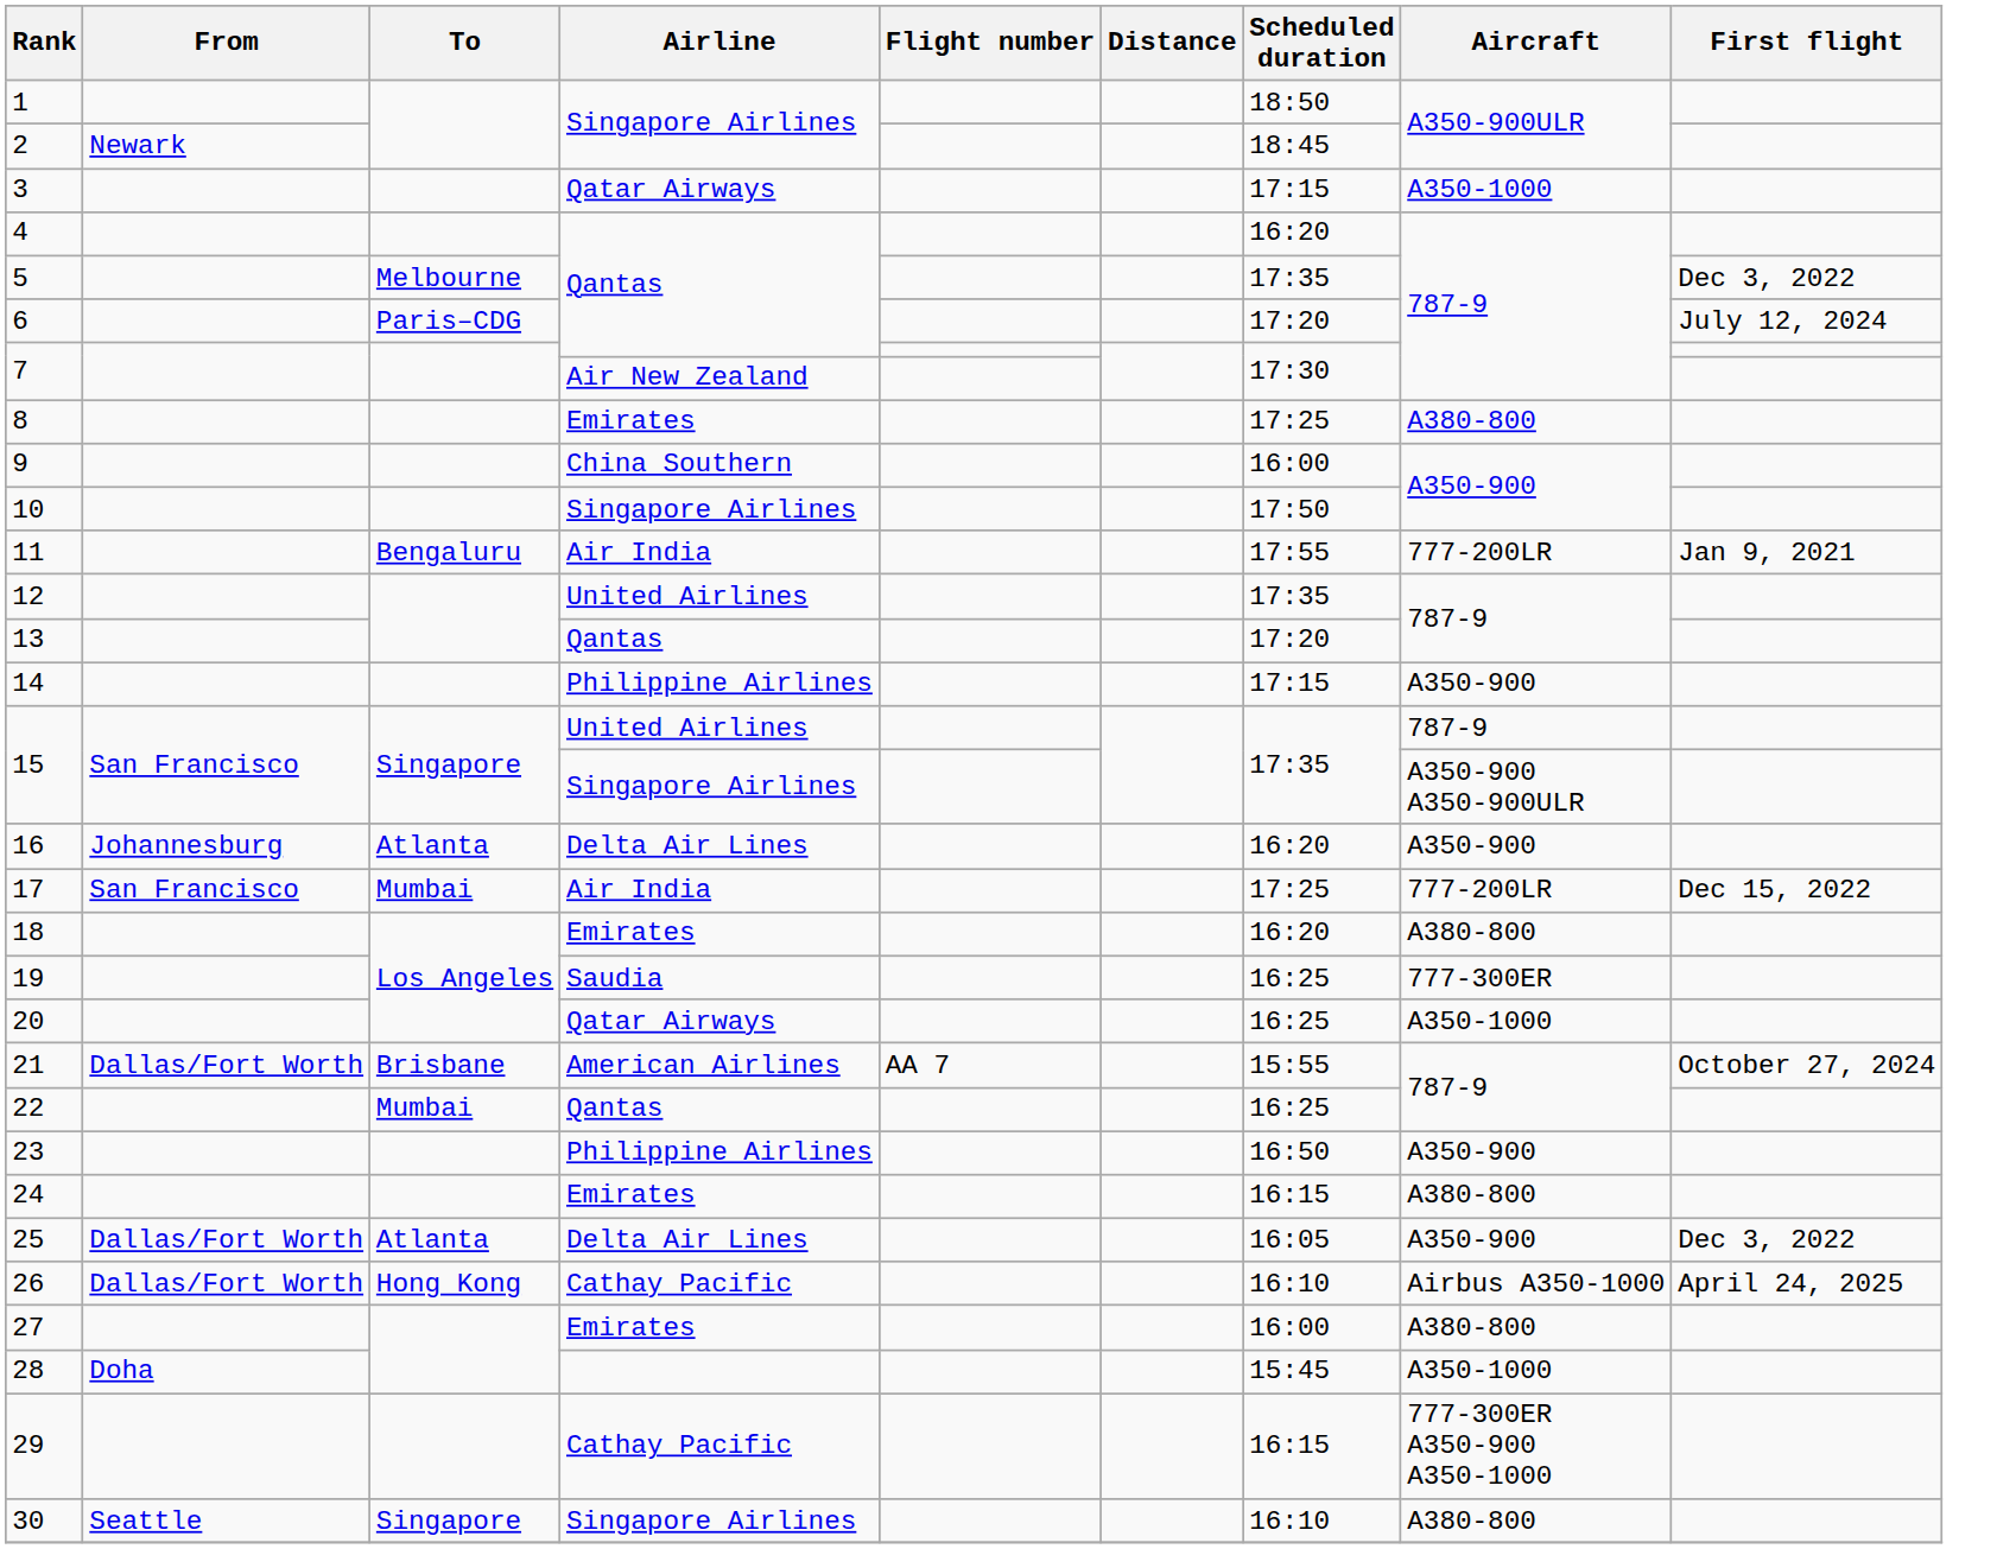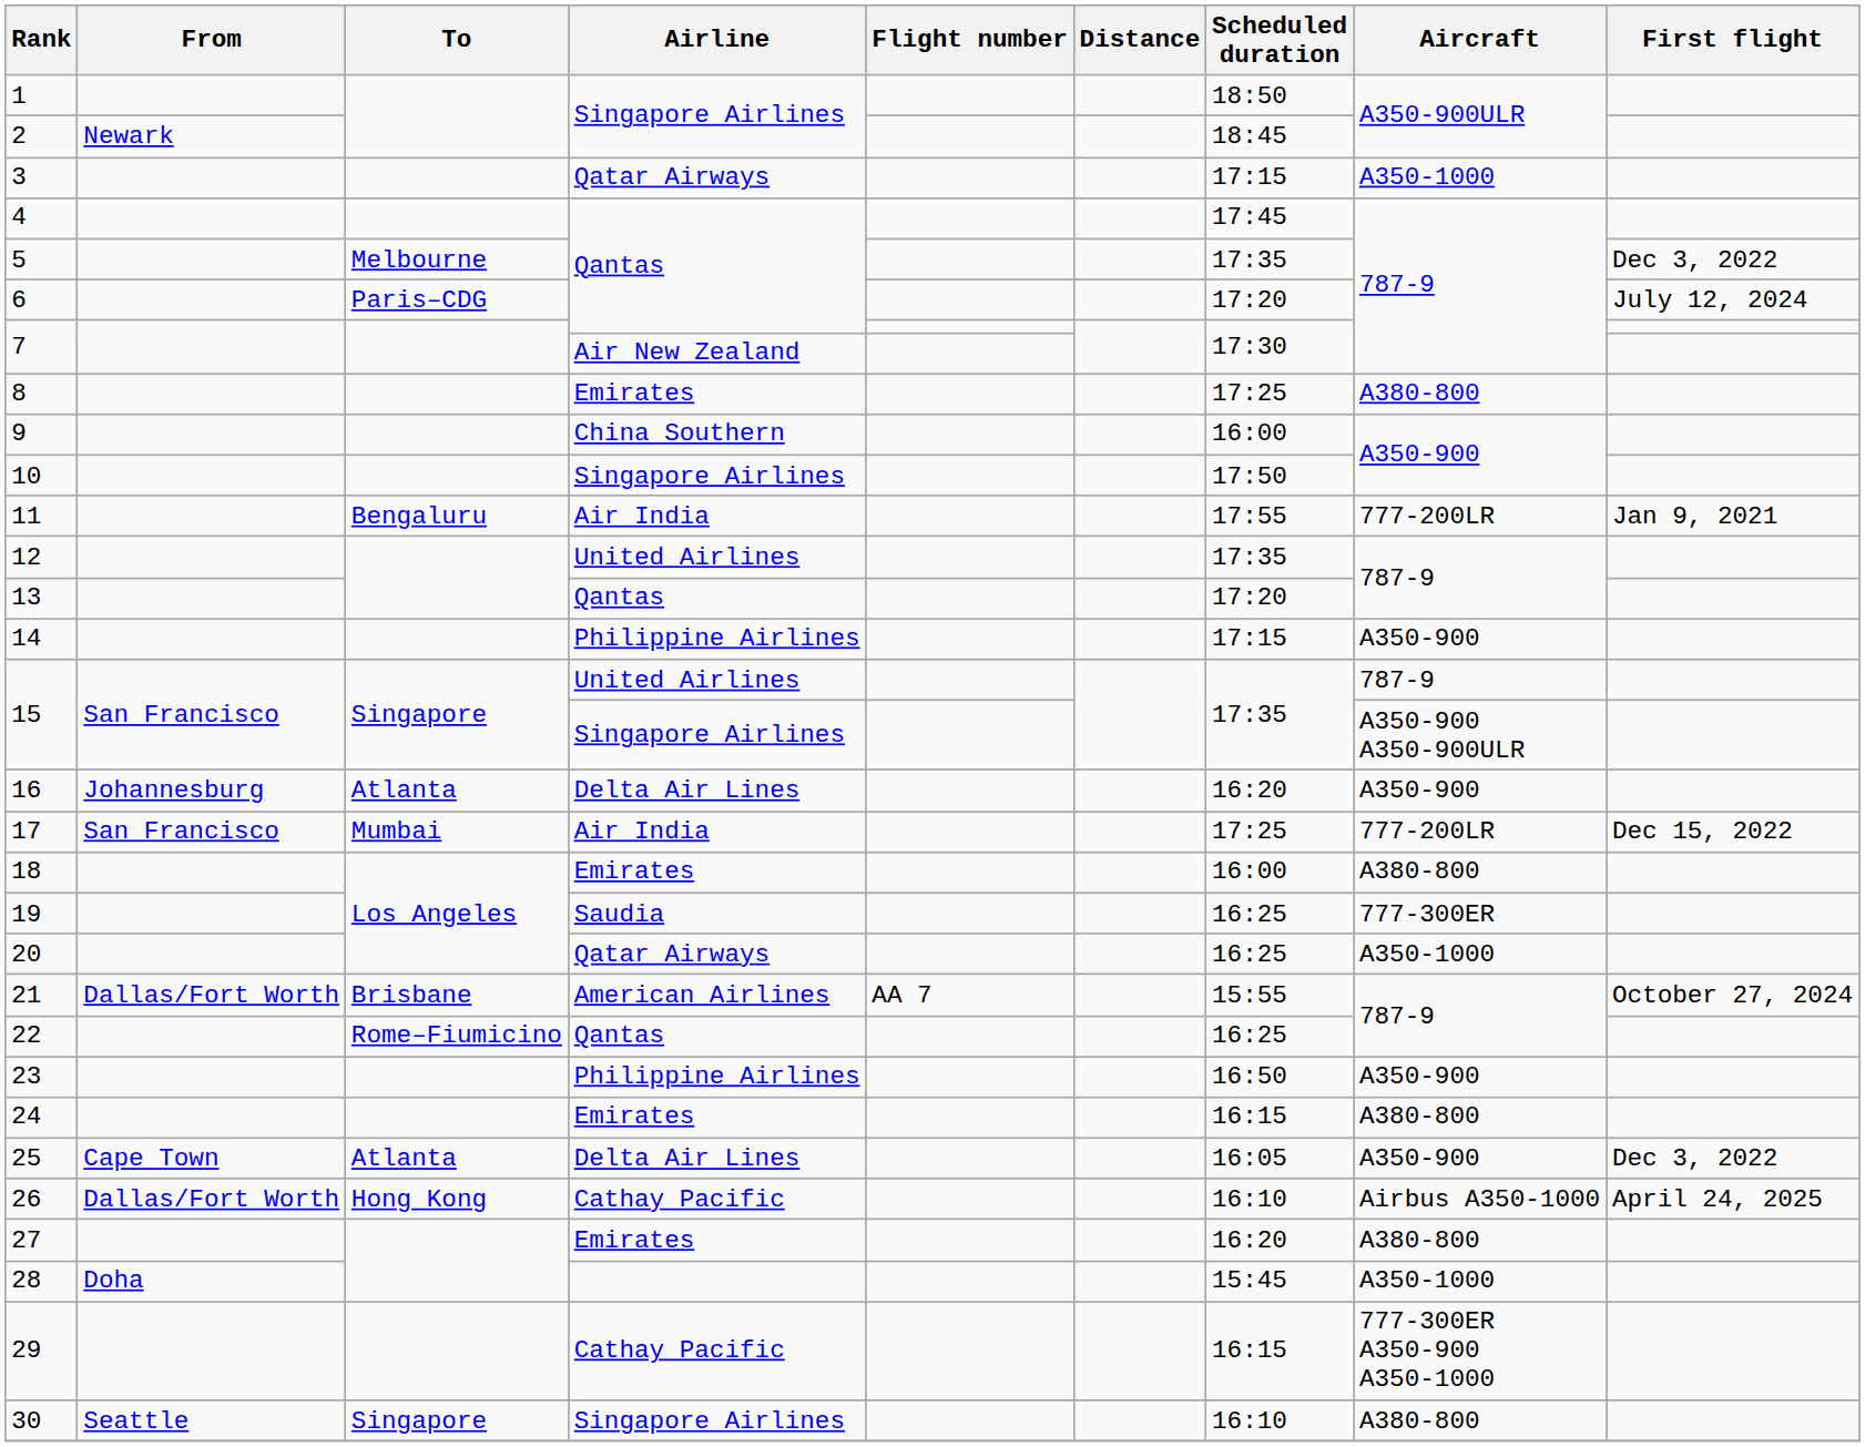 <table class="wikitable sortable sticky-header" style="text-align:left;">
 <tr>
 <th class="sortable">Rank</th>
 <th>From</th>
 <th>To</th>
 <th>Airline</th>
 <th>Flight number</th>
 <th>Distance</th>
 <th>Scheduled<br>duration</th>
 <th>Aircraft</th>
 <th>First flight</th>
 </tr>
 <tr>
 <td>1</td>
 <td></td>
 <td rowspan="2"></td>
 <td rowspan="2"><a href='#'>Singapore Airlines</a></td>
 <td></td>
 <td></td>
 <td>18:50</td>
 <td rowspan="2"><a href='#'>A350-900ULR</a></td>
 <td></td>
 </tr>
 <tr>
 <td>2</td>
 <td> <a href='#'>Newark</a></td>
 <td></td>
 <td></td>
 <td>18:45</td>
 <td></td>
 </tr>
 <tr>
 <td>3</td>
 <td></td>
 <td></td>
 <td><a href='#'>Qatar Airways</a></td>
 <td></td>
 <td></td>
 <td>17:15</td>
 <td><a href='#'>A350-1000</a></td>
 <td></td>
 </tr>
 <tr>
 <td>4</td>
 <td></td>
 <td> </td>
 <td rowspan="4"><a href='#'>Qantas</a></td>
 <td></td>
 <td></td>
-<td>16:20</td>
+<td>17:45</td>
 <td rowspan="5"><a href='#'>787-9</a></td>
 <td></td>
 </tr>
 <tr>
 <td>5</td>
 <td></td>
 <td> <a href='#'>Melbourne</a></td>
 <td></td>
 <td></td>
 <td>17:35</td>
 <td>Dec 3, 2022</td>
 </tr>
 <tr>
 <td>6</td>
 <td></td>
 <td> <a href='#'>Paris–CDG</a></td>
 <td></td>
 <td></td>
 <td>17:20</td>
 <td>July 12, 2024</td>
 </tr>
 <tr>
 <td rowspan="2">7</td>
 <td rowspan="2"></td>
 <td rowspan="2"></td>
 <td></td>
 <td rowspan="2"></td>
 <td rowspan="2">17:30</td>
 <td></td>
 </tr>
 <tr>
 <td><a href='#'>Air New Zealand</a></td>
 <td></td>
 <td></td>
 </tr>
 <tr>
 <td>8</td>
 <td></td>
 <td></td>
 <td><a href='#'>Emirates</a></td>
 <td></td>
 <td></td>
 <td>17:25</td>
 <td><a href='#'>A380-800</a></td>
 <td></td>
 </tr>
 <tr>
 <td>9</td>
 <td></td>
 <td></td>
 <td><a href='#'>China Southern</a></td>
 <td></td>
 <td></td>
 <td>16:00</td>
 <td rowspan="2"><a href='#'>A350-900</a></td>
 <td></td>
 </tr>
 <tr>
 <td>10</td>
 <td></td>
 <td></td>
 <td><a href='#'>Singapore Airlines</a></td>
 <td></td>
 <td></td>
 <td>17:50</td>
 <td></td>
 </tr>
 <tr>
 <td>11</td>
 <td></td>
 <td> <a href='#'>Bengaluru</a></td>
 <td><a href='#'>Air India</a></td>
 <td></td>
 <td></td>
 <td>17:55</td>
 <td>777-200LR</td>
 <td>Jan 9, 2021</td>
 </tr>
 <tr>
 <td>12</td>
 <td></td>
 <td rowspan="2"></td>
 <td><a href='#'>United Airlines</a></td>
 <td></td>
 <td></td>
 <td>17:35</td>
 <td rowspan="2">787-9</td>
 <td></td>
 </tr>
 <tr>
 <td>13</td>
 <td></td>
 <td><a href='#'>Qantas</a></td>
 <td></td>
 <td></td>
 <td>17:20</td>
 <td></td>
 </tr>
 <tr>
 <td>14</td>
 <td></td>
 <td></td>
 <td><a href='#'>Philippine Airlines</a></td>
 <td></td>
 <td></td>
 <td>17:15</td>
 <td>A350-900</td>
 <td></td>
 </tr>
 <tr>
 <td rowspan="2">15</td>
 <td rowspan="2"> <a href='#'>San Francisco</a></td>
 <td rowspan="2"> <a href='#'>Singapore</a></td>
 <td><a href='#'>United Airlines</a></td>
 <td></td>
 <td rowspan="2"></td>
 <td rowspan="2">17:35</td>
 <td>787-9</td>
 <td></td>
 </tr>
 <tr>
 <td><a href='#'>Singapore Airlines</a></td>
 <td></td>
 <td>A350-900<br>A350-900ULR</td>
 <td></td>
 </tr>
 <tr>
 <td>16</td>
 <td> <a href='#'>Johannesburg</a></td>
 <td> <a href='#'>Atlanta</a></td>
 <td><a href='#'>Delta Air Lines</a></td>
 <td></td>
 <td></td>
 <td>16:20</td>
 <td>A350-900</td>
 <td></td>
 </tr>
 <tr>
 <td>17</td>
 <td> <a href='#'>San Francisco</a></td>
 <td> <a href='#'>Mumbai</a></td>
 <td><a href='#'>Air India</a></td>
 <td></td>
 <td></td>
 <td>17:25</td>
 <td>777-200LR</td>
 <td>Dec 15, 2022 </td>
 </tr>
 <tr>
 <td>18</td>
 <td></td>
 <td rowspan="3"> <a href='#'>Los Angeles</a></td>
 <td><a href='#'>Emirates</a></td>
 <td></td>
 <td></td>
-<td>16:20</td>
+<td>16:00</td>
 <td>A380-800</td>
 <td></td>
 </tr>
 <tr>
 <td>19</td>
 <td></td>
 <td><a href='#'>Saudia</a></td>
 <td></td>
 <td></td>
 <td>16:25</td>
 <td>777-300ER</td>
 <td></td>
 </tr>
 <tr>
 <td>20</td>
 <td></td>
 <td><a href='#'>Qatar Airways</a></td>
 <td></td>
 <td></td>
 <td>16:25</td>
 <td>A350-1000</td>
 <td></td>
 </tr>
 <tr>
 <td>21</td>
 <td> <a href='#'>Dallas/Fort Worth</a></td>
 <td> <a href='#'>Brisbane</a></td>
 <td><a href='#'>American Airlines</a></td>
 <td>AA 7</td>
 <td></td>
 <td>15:55</td>
 <td rowspan="2">787-9</td>
 <td>October 27, 2024 </td>
 </tr>
 <tr>
 <td>22</td>
 <td></td>
-<td> <a href='#'>Mumbai</a></td>
+<td> <a href='#'>Rome–Fiumicino</a></td>
 <td><a href='#'>Qantas</a></td>
 <td></td>
 <td></td>
 <td>16:25</td>
 <td></td>
 </tr>
 <tr>
 <td>23</td>
 <td></td>
 <td></td>
 <td><a href='#'>Philippine Airlines</a></td>
 <td></td>
 <td></td>
 <td>16:50</td>
 <td>A350-900</td>
 <td></td>
 </tr>
 <tr>
 <td>24</td>
 <td></td>
 <td></td>
 <td><a href='#'>Emirates</a></td>
 <td></td>
 <td></td>
 <td>16:15</td>
 <td>A380-800</td>
 <td></td>
 </tr>
 <tr>
 <td>25</td>
-<td> <a href='#'>Dallas/Fort Worth</a></td>
+<td> <a href='#'>Cape Town</a></td>
 <td> <a href='#'>Atlanta</a></td>
 <td><a href='#'>Delta Air Lines</a></td>
 <td></td>
 <td></td>
 <td>16:05</td>
 <td>A350-900</td>
 <td>Dec 3, 2022</td>
 </tr>
 <tr>
 <td>26</td>
 <td> <a href='#'>Dallas/Fort Worth</a></td>
 <td> <a href='#'>Hong Kong</a></td>
 <td><a href='#'>Cathay Pacific</a></td>
 <td></td>
 <td></td>
 <td>16:10</td>
 <td>Airbus A350-1000</td>
 <td>April 24, 2025</td>
 </tr>
 <tr>
 <td>27</td>
 <td></td>
 <td rowspan="2"></td>
 <td><a href='#'>Emirates</a></td>
 <td></td>
 <td></td>
-<td>16:00</td>
+<td>16:20</td>
 <td>A380-800</td>
 <td></td>
 </tr>
 <tr>
 <td>28</td>
 <td> <a href='#'>Doha</a></td>
 <td></td>
 <td></td>
 <td></td>
 <td>15:45</td>
 <td>A350-1000</td>
 <td></td>
 </tr>
 <tr>
 <td>29</td>
 <td></td>
 <td></td>
 <td><a href='#'>Cathay Pacific</a></td>
 <td></td>
 <td></td>
 <td>16:15</td>
 <td>777-300ER<br>A350-900<br>A350-1000</td>
 <td></td>
 </tr>
 <tr>
 <td>30</td>
 <td> <a href='#'>Seattle</a></td>
 <td> <a href='#'>Singapore</a></td>
 <td><a href='#'>Singapore Airlines</a></td>
 <td></td>
 <td></td>
 <td>16:10</td>
 <td>A380-800</td>
 <td></td>
 </tr>
 <tr>
 </tr>
 </table>
